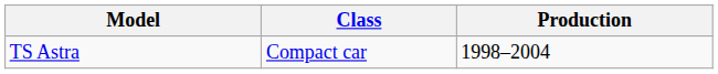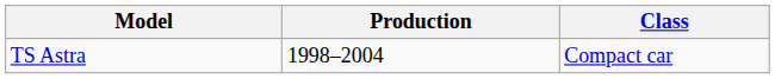 <table class="wikitable">
 <tr>
 <th style="width:200px;">Model</th>
+<th style="width:200px;">Production</th>
 <th style="width:150px;"><a href='#'>Class</a></th>
-<th style="width:200px;">Production</th>
 </tr>
 <tr>
 <td valign="top"><a href='#'>TS Astra</a></td>
+<td valign="top">1998–2004</td>
 <td valign="top"><a href='#'>Compact car</a></td>
-<td valign="top">1998–2004</td>
 </tr>
 </table>
